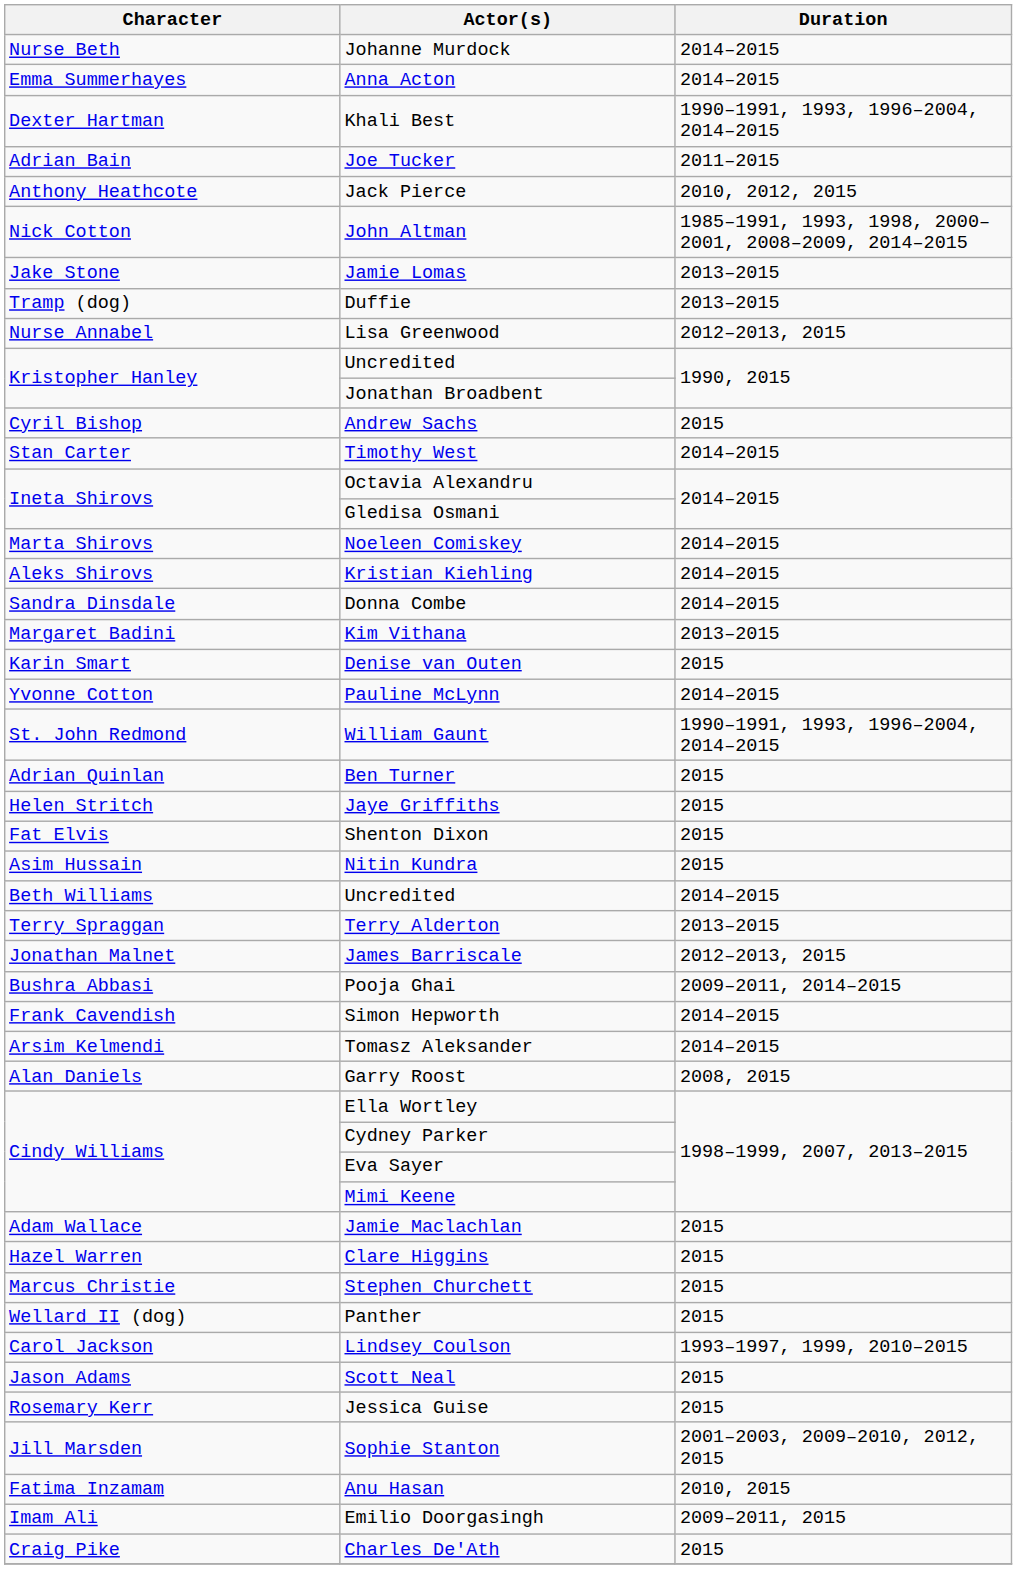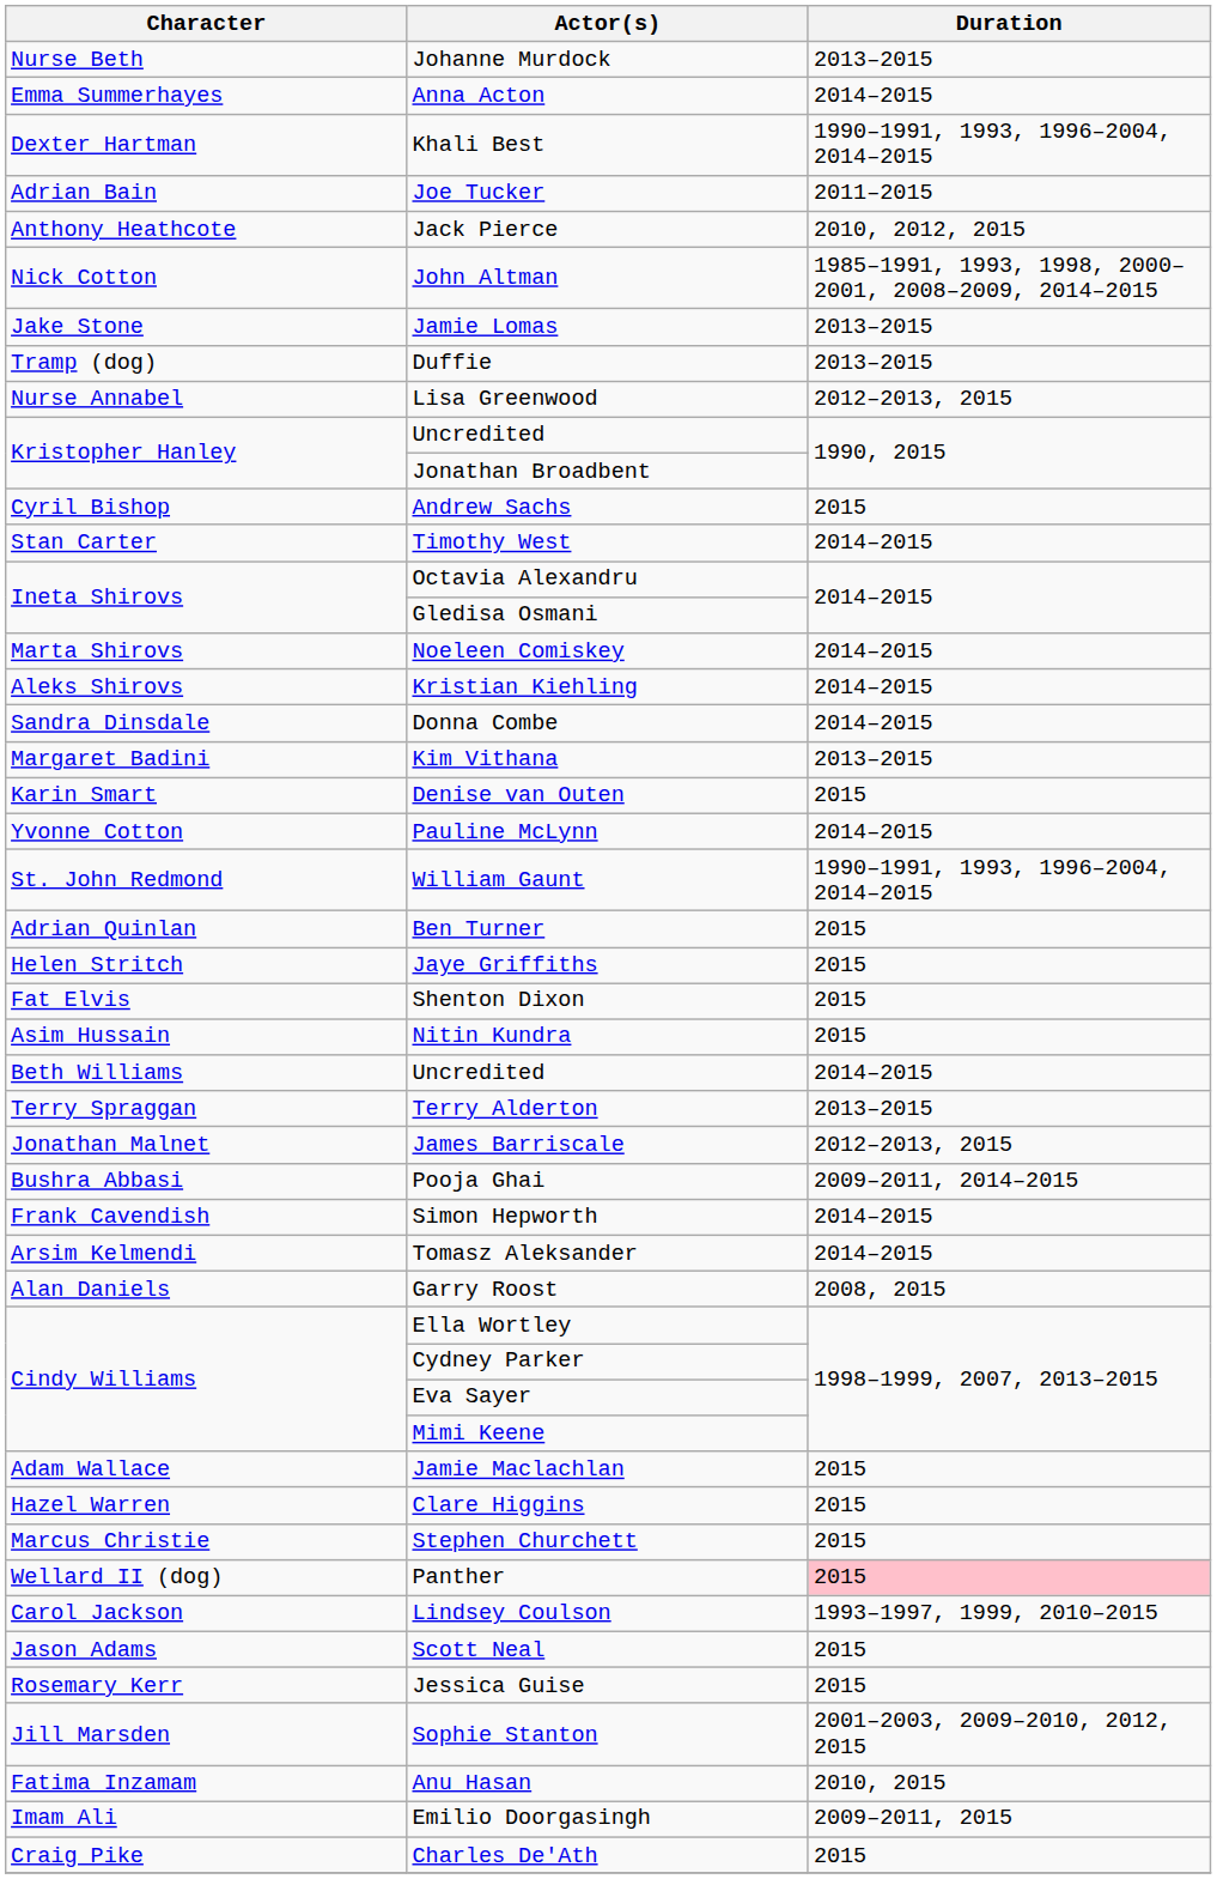 <table class="wikitable">
 <tr>
 <th scope="col" width="230">Character</th>
 <th scope="col" width="230">Actor(s)</th>
 <th scope="col" width="230">Duration</th>
 </tr>
 <tr>
 <td><a href='#'>Nurse Beth</a></td>
 <td>Johanne Murdock</td>
-<td>2014–2015</td>
+<td>2013–2015</td>
 </tr>
 <tr>
 <td><a href='#'>Emma Summerhayes</a></td>
 <td><a href='#'>Anna Acton</a></td>
 <td>2014–2015</td>
 </tr>
 <tr>
 <td><a href='#'>Dexter Hartman</a></td>
 <td>Khali Best</td>
 <td>1990–1991, 1993, 1996–2004, 2014–2015</td>
 </tr>
 <tr>
 <td><a href='#'>Adrian Bain</a></td>
 <td><a href='#'>Joe Tucker</a></td>
 <td>2011–2015</td>
 </tr>
 <tr>
 <td><a href='#'>Anthony Heathcote</a></td>
 <td>Jack Pierce</td>
 <td>2010, 2012, 2015</td>
 </tr>
 <tr>
 <td><a href='#'>Nick Cotton</a></td>
 <td><a href='#'>John Altman</a></td>
 <td>1985–1991, 1993, 1998, 2000–2001, 2008–2009, 2014–2015</td>
 </tr>
 <tr>
 <td><a href='#'>Jake Stone</a></td>
 <td><a href='#'>Jamie Lomas</a></td>
 <td>2013–2015</td>
 </tr>
 <tr>
 <td><a href='#'>Tramp</a> (dog)</td>
 <td>Duffie</td>
 <td>2013–2015</td>
 </tr>
 <tr>
 <td><a href='#'>Nurse Annabel</a></td>
 <td>Lisa Greenwood</td>
 <td>2012–2013, 2015</td>
 </tr>
 <tr>
 <td rowspan="2"><a href='#'>Kristopher Hanley</a></td>
 <td>Uncredited</td>
 <td rowspan="2">1990, 2015</td>
 </tr>
 <tr>
 <td>Jonathan Broadbent</td>
 </tr>
 <tr>
 <td><a href='#'>Cyril Bishop</a></td>
 <td><a href='#'>Andrew Sachs</a></td>
 <td>2015</td>
 </tr>
 <tr>
 <td><a href='#'>Stan Carter</a></td>
 <td><a href='#'>Timothy West</a></td>
 <td>2014–2015</td>
 </tr>
 <tr>
 <td rowspan="2"><a href='#'>Ineta Shirovs</a></td>
 <td>Octavia Alexandru</td>
 <td rowspan="2">2014–2015</td>
 </tr>
 <tr>
 <td>Gledisa Osmani</td>
 </tr>
 <tr>
 <td><a href='#'>Marta Shirovs</a></td>
 <td><a href='#'>Noeleen Comiskey</a></td>
 <td>2014–2015</td>
 </tr>
 <tr>
 <td><a href='#'>Aleks Shirovs</a></td>
 <td><a href='#'>Kristian Kiehling</a></td>
 <td>2014–2015</td>
 </tr>
 <tr>
 <td><a href='#'>Sandra Dinsdale</a></td>
 <td>Donna Combe</td>
 <td>2014–2015</td>
 </tr>
 <tr>
 <td><a href='#'>Margaret Badini</a></td>
 <td><a href='#'>Kim Vithana</a></td>
 <td>2013–2015</td>
 </tr>
 <tr>
 <td><a href='#'>Karin Smart</a></td>
 <td><a href='#'>Denise van Outen</a></td>
 <td>2015</td>
 </tr>
 <tr>
 <td><a href='#'>Yvonne Cotton</a></td>
 <td><a href='#'>Pauline McLynn</a></td>
 <td>2014–2015</td>
 </tr>
 <tr>
 <td><a href='#'>St. John Redmond</a></td>
 <td><a href='#'>William Gaunt</a></td>
 <td>1990–1991, 1993, 1996–2004, 2014–2015</td>
 </tr>
 <tr>
 <td><a href='#'>Adrian Quinlan</a></td>
 <td><a href='#'>Ben Turner</a></td>
 <td>2015</td>
 </tr>
 <tr>
 <td><a href='#'>Helen Stritch</a></td>
 <td><a href='#'>Jaye Griffiths</a></td>
 <td>2015</td>
 </tr>
 <tr>
 <td><a href='#'>Fat Elvis</a></td>
 <td>Shenton Dixon</td>
 <td>2015</td>
 </tr>
 <tr>
 <td><a href='#'>Asim Hussain</a></td>
 <td><a href='#'>Nitin Kundra</a></td>
 <td>2015</td>
 </tr>
 <tr>
 <td><a href='#'>Beth Williams</a></td>
 <td>Uncredited</td>
 <td>2014–2015</td>
 </tr>
 <tr>
 <td><a href='#'>Terry Spraggan</a></td>
 <td><a href='#'>Terry Alderton</a></td>
 <td>2013–2015</td>
 </tr>
 <tr>
 <td><a href='#'>Jonathan Malnet</a></td>
 <td><a href='#'>James Barriscale</a></td>
 <td>2012–2013, 2015</td>
 </tr>
 <tr>
 <td><a href='#'>Bushra Abbasi</a></td>
 <td>Pooja Ghai</td>
 <td>2009–2011, 2014–2015</td>
 </tr>
 <tr>
 <td><a href='#'>Frank Cavendish</a></td>
 <td>Simon Hepworth</td>
 <td>2014–2015</td>
 </tr>
 <tr>
 <td><a href='#'>Arsim Kelmendi</a></td>
 <td>Tomasz Aleksander</td>
 <td>2014–2015</td>
 </tr>
 <tr>
 <td><a href='#'>Alan Daniels</a></td>
 <td>Garry Roost</td>
 <td>2008, 2015</td>
 </tr>
 <tr>
 <td rowspan="4"><a href='#'>Cindy Williams</a></td>
 <td>Ella Wortley</td>
 <td rowspan="4">1998–1999, 2007, 2013–2015</td>
 </tr>
 <tr>
 <td>Cydney Parker</td>
 </tr>
 <tr>
 <td>Eva Sayer</td>
 </tr>
 <tr>
 <td><a href='#'>Mimi Keene</a></td>
 </tr>
 <tr>
 <td><a href='#'>Adam Wallace</a></td>
 <td><a href='#'>Jamie Maclachlan</a></td>
 <td>2015</td>
 </tr>
 <tr>
 <td><a href='#'>Hazel Warren</a></td>
 <td><a href='#'>Clare Higgins</a></td>
 <td>2015</td>
 </tr>
 <tr>
 <td><a href='#'>Marcus Christie</a></td>
 <td><a href='#'>Stephen Churchett</a></td>
 <td>2015</td>
 </tr>
 <tr>
 <td><a href='#'>Wellard II</a> (dog)</td>
 <td>Panther</td>
-<td>2015</td>
+<td style="background: pink;">2015</td>
 </tr>
 <tr>
 <td><a href='#'>Carol Jackson</a></td>
 <td><a href='#'>Lindsey Coulson</a></td>
 <td>1993–1997, 1999, 2010–2015</td>
 </tr>
 <tr>
 <td><a href='#'>Jason Adams</a></td>
 <td><a href='#'>Scott Neal</a></td>
 <td>2015</td>
 </tr>
 <tr>
 <td><a href='#'>Rosemary Kerr</a></td>
 <td>Jessica Guise</td>
 <td>2015</td>
 </tr>
 <tr>
 <td><a href='#'>Jill Marsden</a></td>
 <td><a href='#'>Sophie Stanton</a></td>
 <td>2001–2003, 2009–2010, 2012, 2015</td>
 </tr>
 <tr>
 <td><a href='#'>Fatima Inzamam</a></td>
 <td><a href='#'>Anu Hasan</a></td>
 <td>2010, 2015</td>
 </tr>
 <tr>
 <td><a href='#'>Imam Ali</a></td>
 <td>Emilio Doorgasingh</td>
 <td>2009–2011, 2015</td>
 </tr>
 <tr>
 <td><a href='#'>Craig Pike</a></td>
 <td><a href='#'>Charles De'Ath</a></td>
 <td>2015</td>
 </tr>
 <tr>
 </tr>
 </table>
